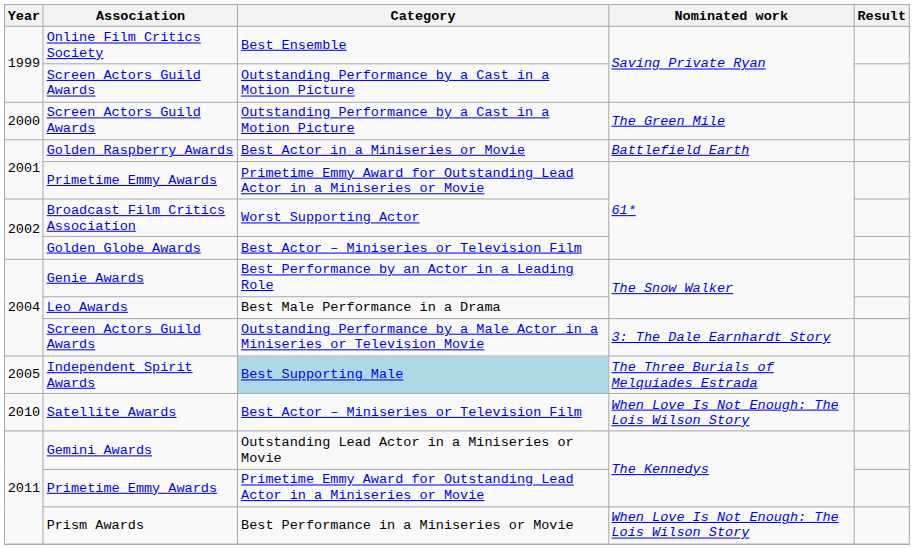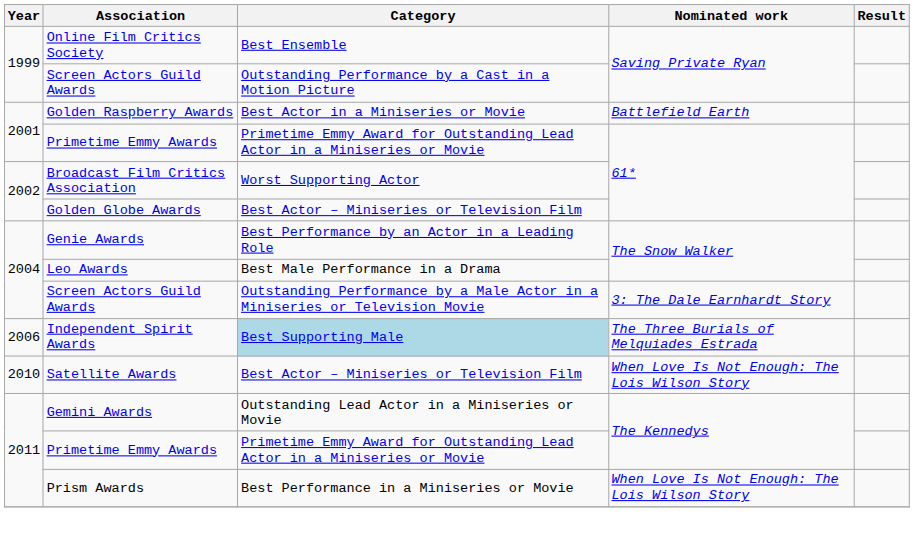 <table class="wikitable sortable plainrowheaders">
 <tr>
 <th scope="col">Year</th>
 <th scope="col">Association</th>
 <th scope="col">Category</th>
 <th scope="col">Nominated work</th>
 <th scope="col">Result</th>
 </tr>
 <tr>
 <td rowspan="2">1999</td>
 <td><a href='#'>Online Film Critics Society</a></td>
 <td><a href='#'>Best Ensemble</a></td>
 <td rowspan="2"><em><a href='#'>Saving Private Ryan</a></em></td>
 <td></td>
 </tr>
 <tr>
 <td><a href='#'>Screen Actors Guild Awards</a></td>
 <td><a href='#'>Outstanding Performance by a Cast in a Motion Picture</a></td>
-<td></td>
-</tr>
-<tr>
-<td>2000</td>
-<td><a href='#'>Screen Actors Guild Awards</a></td>
-<td><a href='#'>Outstanding Performance by a Cast in a Motion Picture</a></td>
-<td><em><a href='#'>The Green Mile</a></em></td>
 <td></td>
 </tr>
 <tr>
 <td rowspan="2">2001</td>
 <td><a href='#'>Golden Raspberry Awards</a></td>
 <td><a href='#'>Best Actor in a Miniseries or Movie</a></td>
 <td><em><a href='#'>Battlefield Earth</a></em></td>
 <td></td>
 </tr>
 <tr>
 <td><a href='#'>Primetime Emmy Awards</a></td>
 <td><a href='#'>Primetime Emmy Award for Outstanding Lead Actor in a Miniseries or Movie</a></td>
 <td rowspan="3"><em><a href='#'>61*</a></em></td>
 <td></td>
 </tr>
 <tr>
 <td rowspan="2">2002</td>
 <td><a href='#'>Broadcast Film Critics Association</a></td>
 <td><a href='#'>Worst Supporting Actor</a></td>
 <td></td>
 </tr>
 <tr>
 <td><a href='#'>Golden Globe Awards</a></td>
 <td><a href='#'>Best Actor – Miniseries or Television Film</a></td>
 <td></td>
 </tr>
 <tr>
 <td rowspan="3">2004</td>
 <td><a href='#'>Genie Awards</a></td>
 <td><a href='#'>Best Performance by an Actor in a Leading Role</a></td>
 <td rowspan="2"><em><a href='#'>The Snow Walker</a></em></td>
 <td></td>
 </tr>
 <tr>
 <td><a href='#'>Leo Awards</a></td>
 <td>Best Male Performance in a Drama</td>
 <td></td>
 </tr>
 <tr>
 <td><a href='#'>Screen Actors Guild Awards</a></td>
 <td><a href='#'>Outstanding Performance by a Male Actor in a Miniseries or Television Movie</a></td>
 <td><em><a href='#'>3: The Dale Earnhardt Story</a></em></td>
 <td></td>
 </tr>
 <tr>
-<td>2005</td>
+<td>2006</td>
 <td><a href='#'>Independent Spirit Awards</a></td>
 <td style="background: lightblue;"><a href='#'>Best Supporting Male</a></td>
 <td><em><a href='#'>The Three Burials of Melquiades Estrada</a></em></td>
 <td></td>
 </tr>
 <tr>
 <td>2010</td>
 <td><a href='#'>Satellite Awards</a></td>
 <td><a href='#'>Best Actor – Miniseries or Television Film</a></td>
 <td><em><a href='#'>When Love Is Not Enough: The Lois Wilson Story</a></em></td>
 <td></td>
 </tr>
 <tr>
 <td rowspan="3">2011</td>
 <td><a href='#'>Gemini Awards</a></td>
 <td>Outstanding Lead Actor in a Miniseries or Movie</td>
 <td rowspan="2"><em><a href='#'>The Kennedys</a></em></td>
 <td></td>
 </tr>
 <tr>
 <td><a href='#'>Primetime Emmy Awards</a></td>
 <td><a href='#'>Primetime Emmy Award for Outstanding Lead Actor in a Miniseries or Movie</a></td>
 <td></td>
 </tr>
 <tr>
 <td>Prism Awards</td>
 <td>Best Performance in a Miniseries or Movie</td>
 <td><em><a href='#'>When Love Is Not Enough: The Lois Wilson Story</a></em></td>
 <td></td>
 </tr>
 <tr>
 </tr>
 </table>
